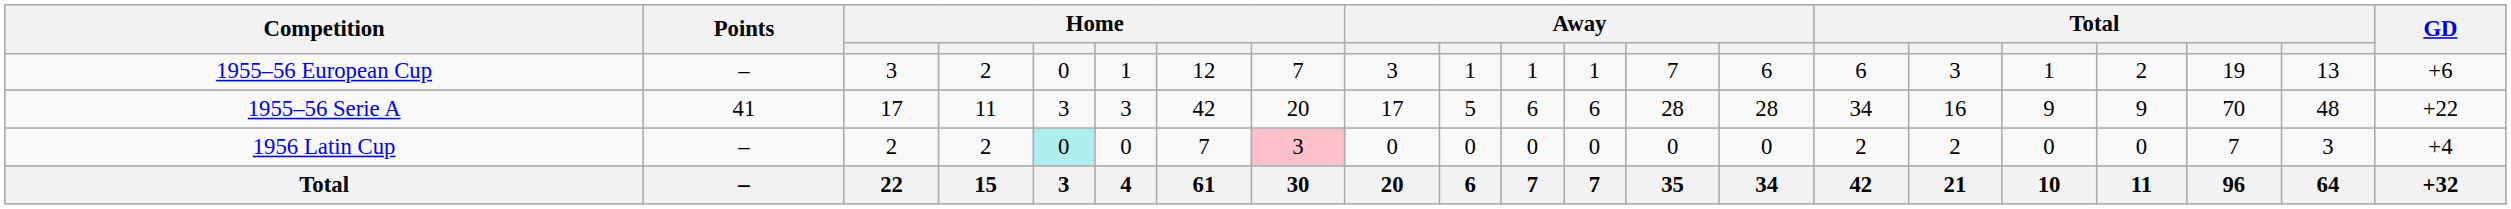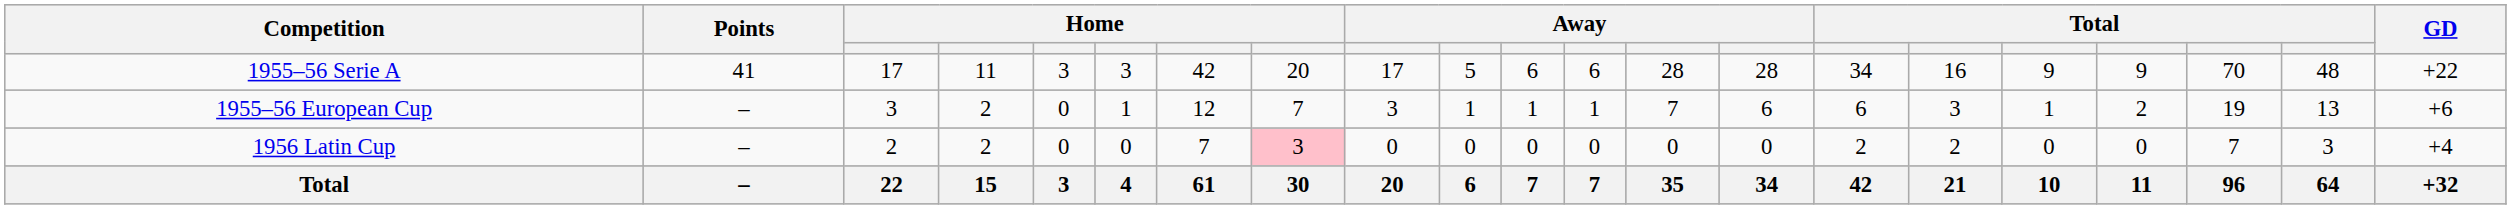 <table class="wikitable" style="font-size:90%;width:100%;margin:auto;clear:both;text-align:center;">
 <tr>
 <th rowspan="2">Competition</th>
 <th rowspan="2">Points</th>
 <th colspan="6">Home</th>
 <th colspan="6">Away</th>
 <th colspan="6">Total</th>
 <th rowspan="2"><a href='#'>GD</a></th>
 </tr>
 <tr>
 <th></th>
 <th></th>
 <th></th>
 <th></th>
 <th></th>
 <th></th>
 <th></th>
 <th></th>
 <th></th>
 <th></th>
 <th></th>
 <th></th>
 <th></th>
 <th></th>
 <th></th>
 <th></th>
 <th></th>
 <th></th>
 </tr>
 <tr>
+<td><a href='#'>1955–56 Serie A</a></td>
+<td>41</td>
+<td>17</td>
+<td>11</td>
+<td>3</td>
+<td>3</td>
+<td>42</td>
+<td>20</td>
+<td>17</td>
+<td>5</td>
+<td>6</td>
+<td>6</td>
+<td>28</td>
+<td>28</td>
+<td>34</td>
+<td>16</td>
+<td>9</td>
+<td>9</td>
+<td>70</td>
+<td>48</td>
+<td>+22</td>
+</tr>
+<tr>
 <td><a href='#'>1955–56 European Cup</a></td>
 <td>–</td>
 <td>3</td>
 <td>2</td>
 <td>0</td>
 <td>1</td>
 <td>12</td>
 <td>7</td>
 <td>3</td>
 <td>1</td>
 <td>1</td>
 <td>1</td>
 <td>7</td>
 <td>6</td>
 <td>6</td>
 <td>3</td>
 <td>1</td>
 <td>2</td>
 <td>19</td>
 <td>13</td>
 <td>+6</td>
 </tr>
 <tr>
-<td><a href='#'>1955–56 Serie A</a></td>
-<td>41</td>
-<td>17</td>
-<td>11</td>
-<td>3</td>
-<td>3</td>
-<td>42</td>
-<td>20</td>
-<td>17</td>
-<td>5</td>
-<td>6</td>
-<td>6</td>
-<td>28</td>
-<td>28</td>
-<td>34</td>
-<td>16</td>
-<td>9</td>
-<td>9</td>
-<td>70</td>
-<td>48</td>
-<td>+22</td>
-</tr>
-<tr>
 <td><a href='#'>1956 Latin Cup</a></td>
 <td>–</td>
 <td>2</td>
 <td>2</td>
-<td style="background: paleturquoise;">0</td>
+<td>0</td>
 <td>0</td>
 <td>7</td>
 <td style="background: pink;">3</td>
 <td>0</td>
 <td>0</td>
 <td>0</td>
 <td>0</td>
 <td>0</td>
 <td>0</td>
 <td>2</td>
 <td>2</td>
 <td>0</td>
 <td>0</td>
 <td>7</td>
 <td>3</td>
 <td>+4</td>
 </tr>
 <tr>
 <th>Total</th>
 <th>–</th>
 <th>22</th>
 <th>15</th>
 <th>3</th>
 <th>4</th>
 <th>61</th>
 <th>30</th>
 <th>20</th>
 <th>6</th>
 <th>7</th>
 <th>7</th>
 <th>35</th>
 <th>34</th>
 <th>42</th>
 <th>21</th>
 <th>10</th>
 <th>11</th>
 <th>96</th>
 <th>64</th>
 <th>+32</th>
 </tr>
 </table>
